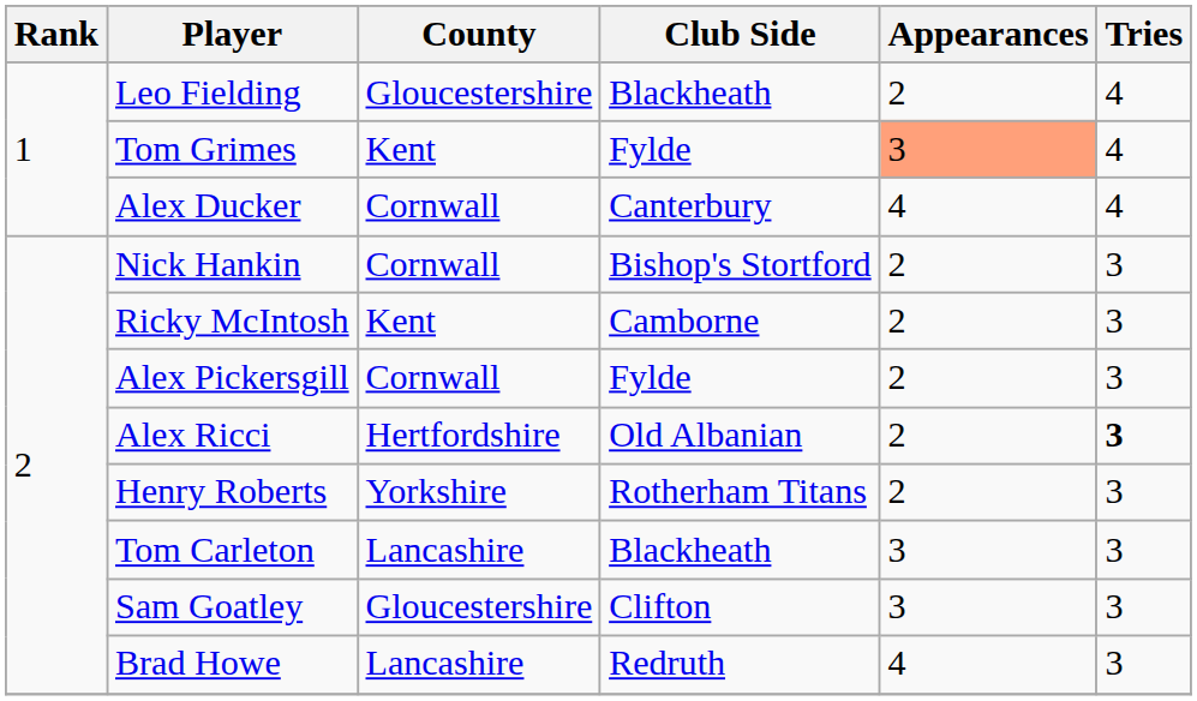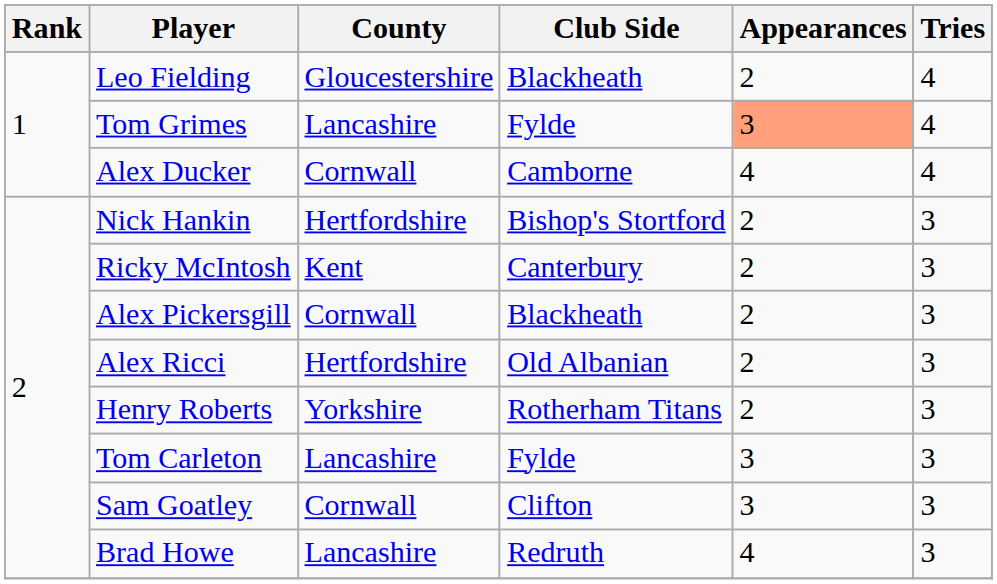 <table class="wikitable">
 <tr>
 <th>Rank</th>
 <th>Player</th>
 <th>County</th>
 <th>Club Side</th>
 <th>Appearances</th>
 <th>Tries</th>
 </tr>
 <tr>
 <td rowspan=3>1</td>
 <td> <a href='#'>Leo Fielding</a></td>
 <td><a href='#'>Gloucestershire</a></td>
 <td><a href='#'>Blackheath</a></td>
 <td>2</td>
 <td>4</td>
 </tr>
 <tr>
 <td> <a href='#'>Tom Grimes</a></td>
-<td><a href='#'>Kent</a></td>
+<td><a href='#'>Lancashire</a></td>
 <td><a href='#'>Fylde</a></td>
 <td style="background: lightsalmon;">3</td>
 <td>4</td>
 </tr>
 <tr>
 <td> <a href='#'>Alex Ducker</a></td>
 <td><a href='#'>Cornwall</a></td>
-<td><a href='#'>Canterbury</a></td>
+<td><a href='#'>Camborne</a></td>
 <td>4</td>
 <td>4</td>
 </tr>
 <tr>
 <td rowspan=8>2</td>
 <td> <a href='#'>Nick Hankin</a></td>
-<td><a href='#'>Cornwall</a></td>
+<td><a href='#'>Hertfordshire</a></td>
 <td><a href='#'>Bishop's Stortford</a></td>
 <td>2</td>
 <td>3</td>
 </tr>
 <tr>
 <td> <a href='#'>Ricky McIntosh</a></td>
 <td><a href='#'>Kent</a></td>
-<td><a href='#'>Camborne</a></td>
+<td><a href='#'>Canterbury</a></td>
 <td>2</td>
 <td>3</td>
 </tr>
 <tr>
 <td> <a href='#'>Alex Pickersgill</a></td>
 <td><a href='#'>Cornwall</a></td>
-<td><a href='#'>Fylde</a></td>
+<td><a href='#'>Blackheath</a></td>
 <td>2</td>
 <td>3</td>
 </tr>
 <tr>
 <td> <a href='#'>Alex Ricci</a></td>
 <td><a href='#'>Hertfordshire</a></td>
 <td><a href='#'>Old Albanian</a></td>
 <td>2</td>
-<td><strong>3</strong></td>
+<td>3</td>
 </tr>
 <tr>
 <td> <a href='#'>Henry Roberts</a></td>
 <td><a href='#'>Yorkshire</a></td>
 <td><a href='#'>Rotherham Titans</a></td>
 <td>2</td>
 <td>3</td>
 </tr>
 <tr>
 <td> <a href='#'>Tom Carleton</a></td>
 <td><a href='#'>Lancashire</a></td>
-<td><a href='#'>Blackheath</a></td>
+<td><a href='#'>Fylde</a></td>
 <td>3</td>
 <td>3</td>
 </tr>
 <tr>
 <td> <a href='#'>Sam Goatley</a></td>
-<td><a href='#'>Gloucestershire</a></td>
+<td><a href='#'>Cornwall</a></td>
 <td><a href='#'>Clifton</a></td>
 <td>3</td>
 <td>3</td>
 </tr>
 <tr>
 <td> <a href='#'>Brad Howe</a></td>
 <td><a href='#'>Lancashire</a></td>
 <td><a href='#'>Redruth</a></td>
 <td>4</td>
 <td>3</td>
 </tr>
 <tr>
 </tr>
 </table>
